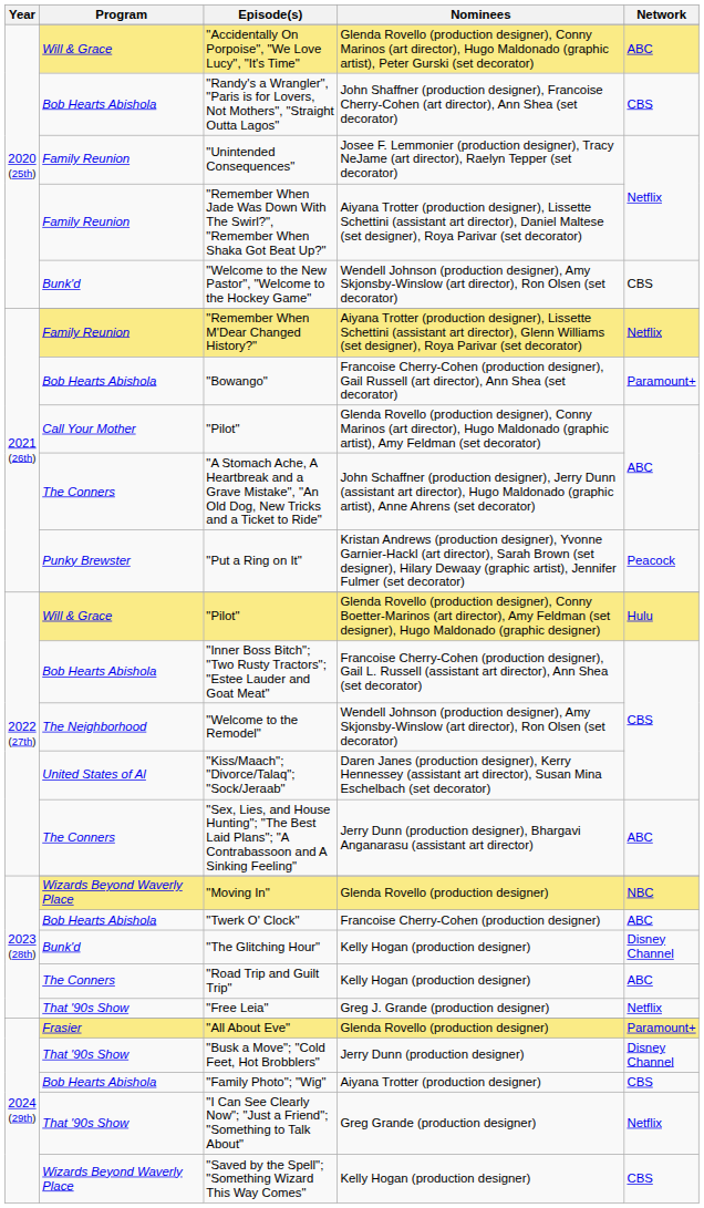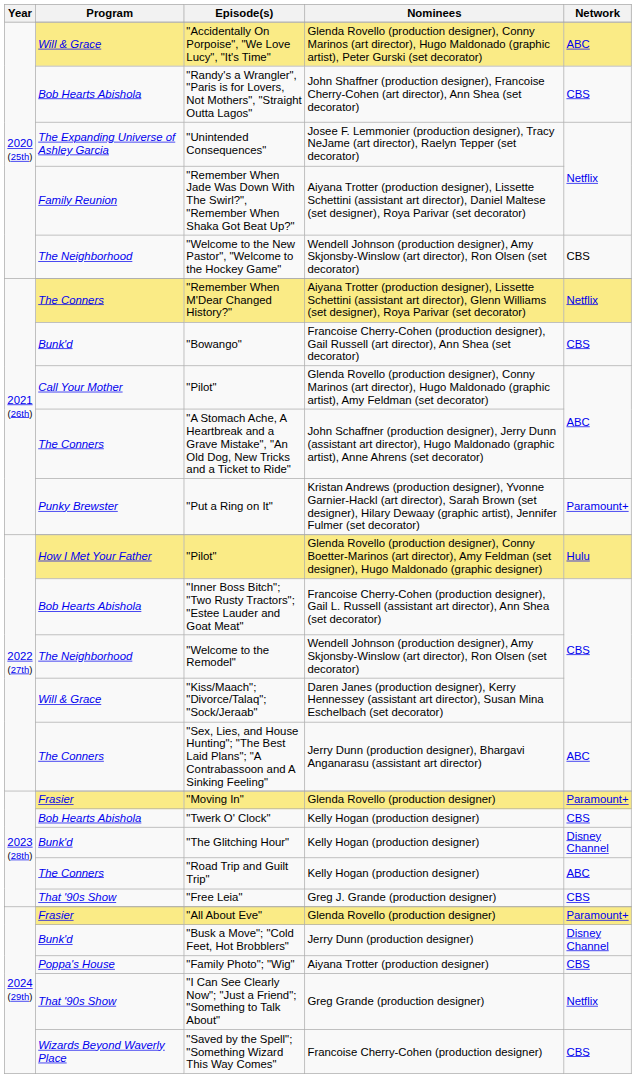 <table class="wikitable" style="width:100%">
 <tr style="background:#bebebe">
 <th width="5%">Year</th>
 <th width="25%">Program</th>
 <th width="20%">Episode(s)</th>
 <th width="45%">Nominees</th>
 <th width="5%">Network</th>
 </tr>
 <tr>
 <td rowspan=6 style="text-align:center"><a href='#'>2020</a><br><small>(<a href='#'>25th</a>)</small><br></td>
 </tr>
 <tr style="background:#FAEB86">
 <td><em><a href='#'>Will & Grace</a></em></td>
 <td>"Accidentally On Porpoise", "We Love Lucy", "It's Time"</td>
 <td>Glenda Rovello (production designer), Conny Marinos (art director), Hugo Maldonado (graphic artist), Peter Gurski (set decorator)</td>
 <td><a href='#'>ABC</a></td>
 </tr>
 <tr>
 <td><em><a href='#'>Bob Hearts Abishola</a></em></td>
 <td>"Randy's a Wrangler", "Paris is for Lovers, Not Mothers", "Straight Outta Lagos"</td>
 <td>John Shaffner (production designer), Francoise Cherry-Cohen (art director), Ann Shea (set decorator)</td>
 <td><a href='#'>CBS</a></td>
 </tr>
 <tr>
-<td><em><a href='#'>Family Reunion</a></em></td>
+<td><em><a href='#'>The Expanding Universe of Ashley Garcia</a></em></td>
 <td>"Unintended Consequences"</td>
 <td>Josee F. Lemmonier (production designer), Tracy NeJame (art director), Raelyn Tepper (set decorator)</td>
 <td rowspan="2"><a href='#'>Netflix</a></td>
 </tr>
 <tr>
 <td><em><a href='#'>Family Reunion</a></em></td>
 <td>"Remember When Jade Was Down With The Swirl?", "Remember When Shaka Got Beat Up?"</td>
 <td>Aiyana Trotter (production designer), Lissette Schettini (assistant art director), Daniel Maltese (set designer), Roya Parivar (set decorator)</td>
 </tr>
 <tr>
-<td><em><a href='#'>Bunk'd</a></em></td>
+<td><em><a href='#'>The Neighborhood</a></em></td>
 <td>"Welcome to the New Pastor", "Welcome to the Hockey Game"</td>
 <td>Wendell Johnson (production designer), Amy Skjonsby-Winslow (art director), Ron Olsen (set decorator)</td>
 <td>CBS</td>
 </tr>
 <tr>
 <td rowspan=6 style="text-align:center"><a href='#'>2021</a><br><small>(<a href='#'>26th</a>)</small><br></td>
 </tr>
 <tr style="background:#FAEB86">
-<td><em><a href='#'>Family Reunion</a></em></td>
+<td><em><a href='#'>The Conners</a></em></td>
 <td>"Remember When M'Dear Changed History?"</td>
 <td>Aiyana Trotter (production designer), Lissette Schettini (assistant art director), Glenn Williams (set designer), Roya Parivar (set decorator)</td>
 <td><a href='#'>Netflix</a></td>
 </tr>
 <tr>
-<td><em><a href='#'>Bob Hearts Abishola</a></em></td>
+<td><em><a href='#'>Bunk'd</a></em></td>
 <td>"Bowango"</td>
 <td>Francoise Cherry-Cohen (production designer), Gail Russell (art director), Ann Shea (set decorator)</td>
-<td><a href='#'>Paramount+</a></td>
+<td><a href='#'>CBS</a></td>
 </tr>
 <tr>
 <td><em><a href='#'>Call Your Mother</a></em></td>
 <td>"Pilot"</td>
 <td>Glenda Rovello (production designer), Conny Marinos (art director), Hugo Maldonado (graphic artist), Amy Feldman (set decorator)</td>
 <td rowspan="2"><a href='#'>ABC</a></td>
 </tr>
 <tr>
 <td><em><a href='#'>The Conners</a></em></td>
 <td>"A Stomach Ache, A Heartbreak and a Grave Mistake", "An Old Dog, New Tricks and a Ticket to Ride"</td>
 <td>John Schaffner (production designer), Jerry Dunn (assistant art director), Hugo Maldonado (graphic artist), Anne Ahrens (set decorator)</td>
 </tr>
 <tr>
 <td><em><a href='#'>Punky Brewster</a></em></td>
 <td>"Put a Ring on It"</td>
 <td>Kristan Andrews (production designer), Yvonne Garnier-Hackl (art director), Sarah Brown (set designer), Hilary Dewaay (graphic artist), Jennifer Fulmer (set decorator)</td>
-<td><a href='#'>Peacock</a></td>
+<td><a href='#'>Paramount+</a></td>
 </tr>
 <tr>
 <td rowspan=6 style="text-align:center"><a href='#'>2022</a><br><small>(<a href='#'>27th</a>)</small><br></td>
 </tr>
 <tr style="background:#FAEB86">
-<td><em><a href='#'>Will & Grace</a></em></td>
+<td><em><a href='#'>How I Met Your Father</a></em></td>
 <td>"Pilot"</td>
 <td>Glenda Rovello (production designer), Conny Boetter-Marinos (art director), Amy Feldman (set designer), Hugo Maldonado (graphic designer)</td>
 <td><a href='#'>Hulu</a></td>
 </tr>
 <tr>
 <td><em><a href='#'>Bob Hearts Abishola</a></em></td>
 <td>"Inner Boss Bitch"; "Two Rusty Tractors"; "Estee Lauder and Goat Meat"</td>
 <td>Francoise Cherry-Cohen (production designer), Gail L. Russell (assistant art director), Ann Shea (set decorator)</td>
 <td rowspan="3"><a href='#'>CBS</a></td>
 </tr>
 <tr>
 <td><em><a href='#'>The Neighborhood</a></em></td>
 <td>"Welcome to the Remodel"</td>
 <td>Wendell Johnson (production designer), Amy Skjonsby-Winslow (art director), Ron Olsen (set decorator)</td>
 </tr>
 <tr>
-<td><em><a href='#'>United States of Al</a></em></td>
+<td><em><a href='#'>Will & Grace</a></em></td>
 <td>"Kiss/Maach"; "Divorce/Talaq"; "Sock/Jeraab"</td>
 <td>Daren Janes (production designer), Kerry Hennessey  (assistant art director), Susan Mina Eschelbach (set decorator)</td>
 </tr>
 <tr>
 <td><em><a href='#'>The Conners</a></em></td>
 <td>"Sex, Lies, and House Hunting"; "The Best Laid Plans"; "A Contrabassoon and A Sinking Feeling"</td>
 <td>Jerry Dunn (production designer), Bhargavi Anganarasu (assistant art director)</td>
 <td><a href='#'>ABC</a></td>
 </tr>
 <tr>
 <td rowspan="6" style="text-align:center"><a href='#'>2023</a><br><small>(<a href='#'>28th</a>)<br></small></td>
 </tr>
 <tr style="background:#FAEB86">
-<td><em><a href='#'>Wizards Beyond Waverly Place</a></em></td>
+<td><em><a href='#'>Frasier</a></em></td>
 <td>"Moving In"</td>
 <td>Glenda Rovello (production designer)</td>
-<td><a href='#'>NBC</a></td>
+<td><a href='#'>Paramount+</a></td>
 </tr>
 <tr>
 <td><em><a href='#'>Bob Hearts Abishola</a></em></td>
 <td>"Twerk O' Clock"</td>
-<td>Francoise Cherry-Cohen (production designer)</td>
-<td><a href='#'>ABC</a></td>
+<td>Kelly Hogan (production designer)</td>
+<td><a href='#'>CBS</a></td>
 </tr>
 <tr>
 <td><em><a href='#'>Bunk'd</a></em></td>
 <td>"The Glitching Hour"</td>
 <td>Kelly Hogan (production designer)</td>
 <td><a href='#'>Disney Channel</a></td>
 </tr>
 <tr>
 <td><em><a href='#'>The Conners</a></em></td>
 <td>"Road Trip and Guilt Trip"</td>
 <td>Kelly Hogan (production designer)</td>
 <td><a href='#'>ABC</a></td>
 </tr>
 <tr>
 <td><em><a href='#'>That '90s Show</a></em></td>
 <td>"Free Leia"</td>
 <td>Greg J. Grande (production designer)</td>
-<td><a href='#'>Netflix</a></td>
+<td><a href='#'>CBS</a></td>
 </tr>
 <tr>
 <td rowspan="6" style="text-align:center"><a href='#'>2024</a><br><small>(<a href='#'>29th</a>)<br></small></td>
 </tr>
 <tr style="background:#FAEB86">
 <td><em><a href='#'>Frasier</a></em></td>
 <td>"All About Eve"</td>
 <td>Glenda Rovello (production designer)</td>
 <td><a href='#'>Paramount+</a></td>
 </tr>
 <tr>
-<td><em><a href='#'>That '90s Show</a></em></td>
+<td><em><a href='#'>Bunk'd</a></em></td>
 <td>"Busk a Move"; "Cold Feet, Hot Brobblers"</td>
 <td>Jerry Dunn (production designer)</td>
 <td><a href='#'>Disney Channel</a></td>
 </tr>
 <tr>
-<td><em><a href='#'>Bob Hearts Abishola</a></em></td>
+<td><em><a href='#'>Poppa's House</a></em></td>
 <td>"Family Photo"; "Wig"</td>
 <td>Aiyana Trotter (production designer)</td>
 <td><a href='#'>CBS</a></td>
 </tr>
 <tr>
 <td><em><a href='#'>That '90s Show</a></em></td>
 <td>"I Can See Clearly Now"; "Just a Friend"; "Something to Talk About"</td>
 <td>Greg Grande (production designer)</td>
 <td><a href='#'>Netflix</a></td>
 </tr>
 <tr>
 <td><em><a href='#'>Wizards Beyond Waverly Place</a></em></td>
 <td>"Saved by the Spell"; "Something Wizard This Way Comes"</td>
-<td>Kelly Hogan (production designer)</td>
+<td>Francoise Cherry-Cohen (production designer)</td>
 <td><a href='#'>CBS</a></td>
 </tr>
 </table>
